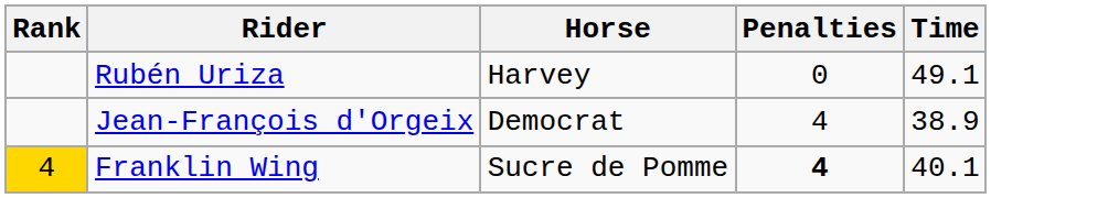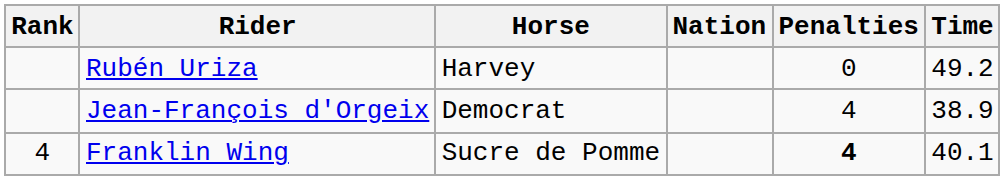 <table class="wikitable sortable" style="text-align:center">
 <tr>
 <th>Rank</th>
 <th>Rider</th>
 <th>Horse</th>
+<th>Nation</th>
 <th>Penalties</th>
 <th>Time</th>
 </tr>
 <tr>
 <td></td>
 <td align=left><a href='#'>Rubén Uriza</a></td>
 <td align=left>Harvey</td>
+<td align=left></td>
 <td>0</td>
-<td>49.1</td>
+<td>49.2</td>
 </tr>
 <tr>
 <td></td>
 <td align=left><a href='#'>Jean-François d'Orgeix</a></td>
 <td align=left>Democrat</td>
+<td align=left></td>
 <td>4</td>
 <td>38.9</td>
 </tr>
 <tr>
-<td style="background: gold;">4</td>
+<td>4</td>
 <td align=left><a href='#'>Franklin Wing</a></td>
 <td align=left>Sucre de Pomme</td>
+<td align=left></td>
 <td><strong>4</strong></td>
 <td>40.1</td>
 </tr>
 </table>
